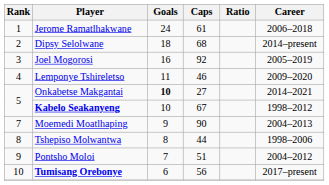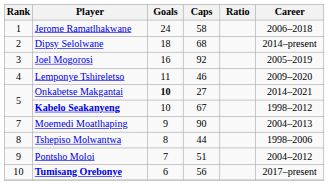 <table class="wikitable sortable" style="text-align:center;">
 <tr>
 <th width=30px>Rank</th>
 <th style="width:175px;">Player</th>
 <th width=50px>Goals</th>
 <th width=50px>Caps</th>
 <th width=50px>Ratio</th>
 <th style="width:100px;">Career</th>
 </tr>
 <tr>
 <td>1</td>
 <td align=left><a href='#'>Jerome Ramatlhakwane</a></td>
 <td>24</td>
-<td>61</td>
+<td>58</td>
 <td></td>
 <td>2006–2018</td>
 </tr>
 <tr>
 <td>2</td>
 <td align=left><a href='#'>Dipsy Selolwane</a></td>
 <td>18</td>
 <td>68</td>
 <td></td>
 <td>2014–present</td>
 </tr>
 <tr>
 <td>3</td>
 <td align=left><a href='#'>Joel Mogorosi</a></td>
 <td>16</td>
 <td>92</td>
 <td></td>
 <td>2005–2019</td>
 </tr>
 <tr>
 <td>4</td>
 <td align=left><a href='#'>Lemponye Tshireletso</a></td>
 <td>11</td>
 <td>46</td>
 <td></td>
 <td>2009–2020</td>
 </tr>
 <tr>
 <td rowspan=2>5</td>
 <td align=left><a href='#'>Onkabetse Makgantai</a></td>
 <td><strong>10</strong></td>
 <td>27</td>
 <td></td>
 <td>2014–2021</td>
 </tr>
 <tr>
 <td align=left><strong><a href='#'>Kabelo Seakanyeng</a></strong></td>
 <td>10</td>
 <td>67</td>
 <td></td>
 <td>1998–2012</td>
 </tr>
 <tr>
 <td>7</td>
 <td align=left><a href='#'>Moemedi Moatlhaping</a></td>
 <td>9</td>
 <td>90</td>
 <td></td>
 <td>2004–2013</td>
 </tr>
 <tr>
 <td>8</td>
 <td align=left><a href='#'>Tshepiso Molwantwa</a></td>
 <td>8</td>
 <td>44</td>
 <td></td>
 <td>1998–2006</td>
 </tr>
 <tr>
 <td>9</td>
 <td align=left><a href='#'>Pontsho Moloi</a></td>
 <td>7</td>
 <td>51</td>
 <td></td>
 <td>2004–2012</td>
 </tr>
 <tr>
 <td>10</td>
 <td align=left><strong><a href='#'>Tumisang Orebonye</a></strong></td>
 <td>6</td>
 <td>56</td>
 <td></td>
 <td>2017–present</td>
 </tr>
 <tr>
 </tr>
 </table>
